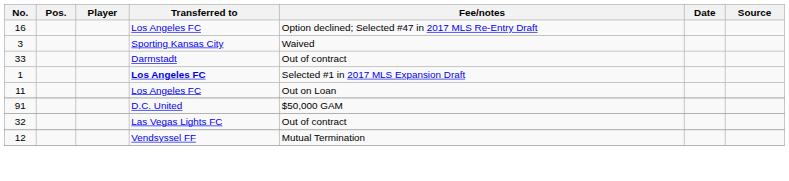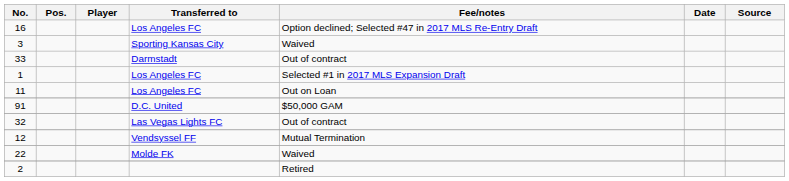 <table class="wikitable sortable" style="width:95%; text-align:center; font-size:95%; text-align:left;">
 <tr>
 <th>No.</th>
 <th><strong>Pos.</strong></th>
 <th><strong>Player</strong></th>
 <th><strong>Transferred to</strong></th>
 <th><strong>Fee/notes</strong></th>
 <th><strong>Date</strong></th>
 <th>Source</th>
 </tr>
 <tr>
 <td align=center>16</td>
 <td align=center></td>
 <td></td>
 <td> <a href='#'>Los Angeles FC</a></td>
 <td>Option declined; Selected #47 in <a href='#'>2017 MLS Re-Entry Draft</a></td>
 <td></td>
 <td></td>
 </tr>
 <tr>
 <td align=center>3</td>
 <td align=center></td>
 <td></td>
 <td> <a href='#'>Sporting Kansas City</a></td>
 <td>Waived</td>
 <td></td>
 <td></td>
 </tr>
 <tr>
 <td align=center>33</td>
 <td align=center></td>
 <td></td>
 <td> <a href='#'>Darmstadt</a></td>
 <td>Out of contract</td>
 <td></td>
 <td></td>
 </tr>
 <tr>
 <td align=center>1</td>
 <td align=center></td>
 <td></td>
-<td><strong> <a href='#'>Los Angeles FC</a></strong></td>
+<td> <a href='#'>Los Angeles FC</a></td>
 <td>Selected #1 in <a href='#'>2017 MLS Expansion Draft</a></td>
 <td></td>
 <td></td>
 </tr>
 <tr>
 <td align=center>11</td>
 <td align=center></td>
 <td></td>
 <td> <a href='#'>Los Angeles FC</a></td>
 <td>Out on Loan</td>
 <td></td>
 <td></td>
 </tr>
 <tr>
 </tr>
 <tr>
 <td align=center>91</td>
 <td align=center></td>
 <td></td>
 <td> <a href='#'>D.C. United</a></td>
 <td>$50,000 GAM</td>
 <td></td>
 <td></td>
 </tr>
 <tr>
 </tr>
 <tr>
 <td align=center>32</td>
 <td align=center></td>
 <td></td>
 <td> <a href='#'>Las Vegas Lights FC</a></td>
 <td>Out of contract</td>
 <td></td>
 <td></td>
 </tr>
 <tr>
 </tr>
 <tr>
 <td align=center>12</td>
 <td align=center></td>
 <td></td>
 <td> <a href='#'>Vendsyssel FF</a></td>
 <td>Mutual Termination</td>
 <td></td>
 <td></td>
 </tr>
 <tr>
 </tr>
 <tr>
+<td align=center>22</td>
+<td align=center></td>
+<td></td>
+<td> <a href='#'>Molde FK</a></td>
+<td>Waived</td>
+<td></td>
+<td></td>
+</tr>
+<tr>
+</tr>
+<tr>
+<td align=center>2</td>
+<td align=center></td>
+<td></td>
+<td></td>
+<td>Retired</td>
+<td></td>
+<td></td>
 </tr>
 </table>
